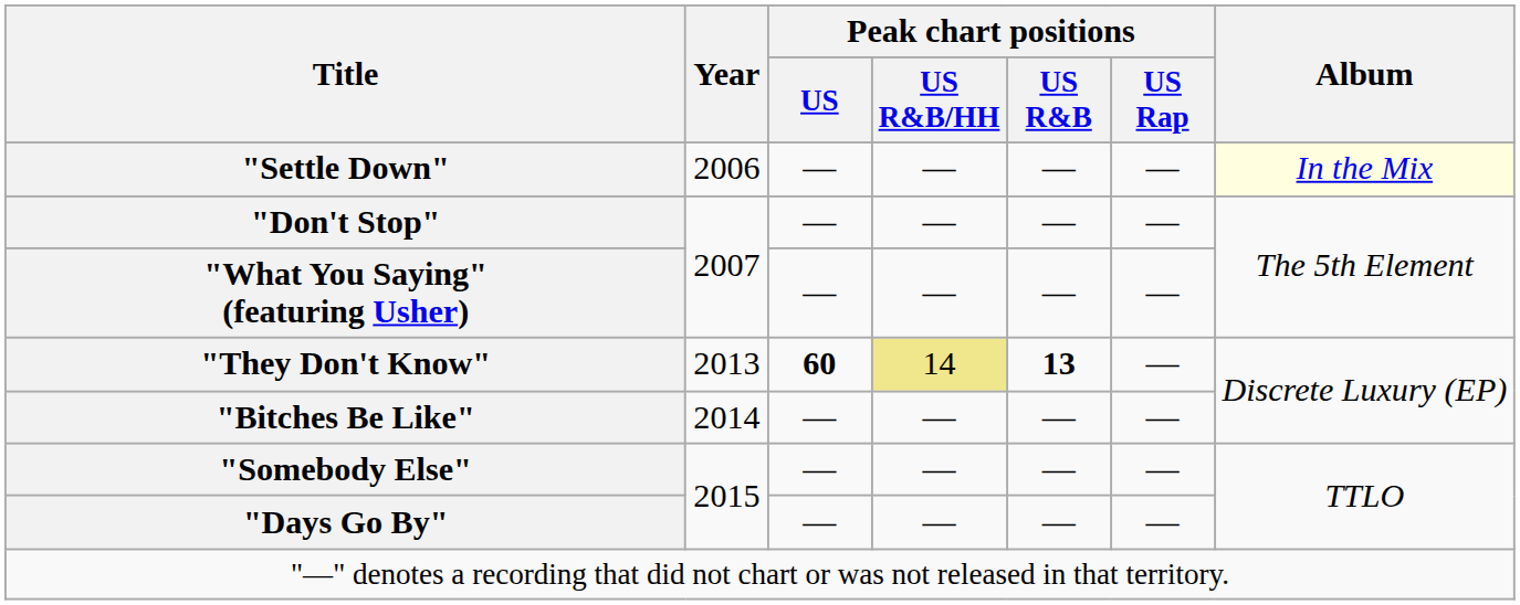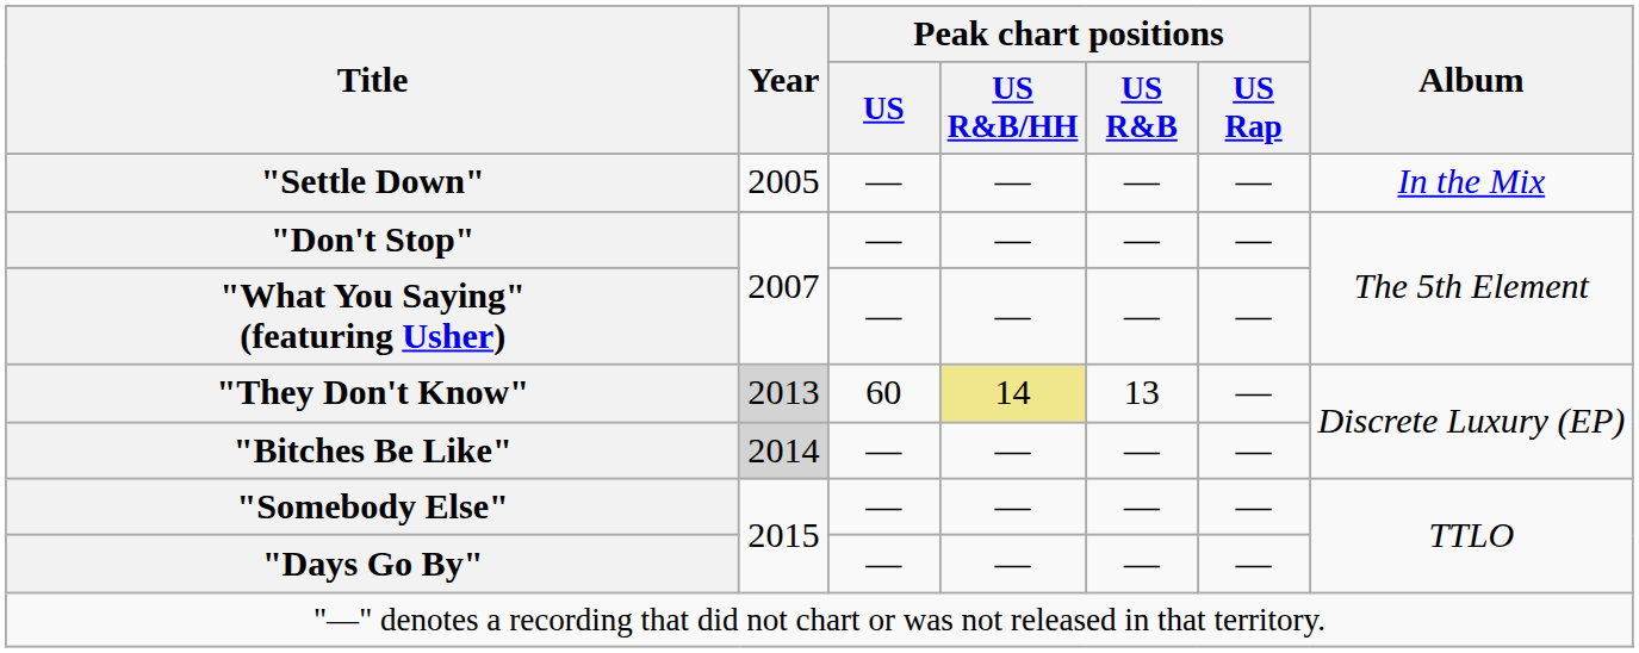 <table class="wikitable plainrowheaders" style="text-align:center;">
 <tr>
 <th scope="col" rowspan="2" style="width:20em;">Title</th>
 <th scope="col" rowspan="2">Year</th>
 <th scope="col" colspan="4">Peak chart positions</th>
 <th scope="col" rowspan="2">Album</th>
 </tr>
 <tr>
 <th style="width:3em;font-size:90%;"><a href='#'>US</a><br></th>
 <th style="width:3em;font-size:90%;"><a href='#'>US<br>R&B/HH</a><br></th>
 <th style="width:3em;font-size:90%;"><a href='#'>US<br>R&B</a></th>
 <th style="width:3em;font-size:90%;"><a href='#'>US<br>Rap</a></th>
 </tr>
 <tr>
 <th scope="row">"Settle Down"</th>
-<td>2006</td>
+<td>2005</td>
 <td>—</td>
 <td>—</td>
 <td>—</td>
 <td>—</td>
-<td style="background: lightyellow;"><em><a href='#'>In the Mix</a></em></td>
+<td><em><a href='#'>In the Mix</a></em></td>
 </tr>
 <tr>
 <th scope="row">"Don't Stop"</th>
 <td rowspan="2">2007</td>
 <td>—</td>
 <td>—</td>
 <td>—</td>
 <td>—</td>
 <td rowspan="2"><em>The 5th Element</em></td>
 </tr>
 <tr>
 <th scope="row">"What You Saying"<br><span>(featuring <a href='#'>Usher</a>)</span></th>
 <td>—</td>
 <td>—</td>
 <td>—</td>
 <td>—</td>
 </tr>
 <tr>
 <th scope="row">"They Don't Know"</th>
-<td>2013</td>
-<td><strong>60</strong></td>
+<td style="background: lightgrey;">2013</td>
+<td>60</td>
 <td style="background: khaki;">14</td>
-<td><strong>13</strong></td>
+<td>13</td>
 <td>—</td>
 <td rowspan="2"><em>Discrete Luxury (EP)</em></td>
 </tr>
 <tr>
 <th scope="row">"Bitches Be Like"</th>
-<td>2014</td>
+<td style="background: lightgrey;">2014</td>
 <td>—</td>
 <td>—</td>
 <td>—</td>
 <td>—</td>
 </tr>
 <tr>
 <th scope="row">"Somebody Else"</th>
 <td rowspan="2">2015</td>
 <td>—</td>
 <td>—</td>
 <td>—</td>
 <td>—</td>
 <td rowspan="2"><em>TTLO</em></td>
 </tr>
 <tr>
 <th scope="row">"Days Go By"</th>
 <td>—</td>
 <td>—</td>
 <td>—</td>
 <td>—</td>
 </tr>
 <tr>
 <td colspan="13" style="font-size:90%">"—" denotes a recording that did not chart or was not released in that territory.</td>
 </tr>
 </table>
